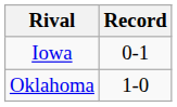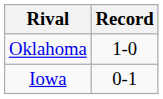 <table class="wikitable" style="text-align:center; margin-left: lem;">
 <tr>
 <th>Rival</th>
 <th>Record</th>
 </tr>
 <tr>
+<td><a href='#'>Oklahoma</a></td>
+<td>1-0</td>
+</tr>
+<tr>
 <td><a href='#'>Iowa</a></td>
 <td>0-1</td>
 </tr>
-<tr>
-<td><a href='#'>Oklahoma</a></td>
-<td>1-0</td>
-</tr>
 </table>
